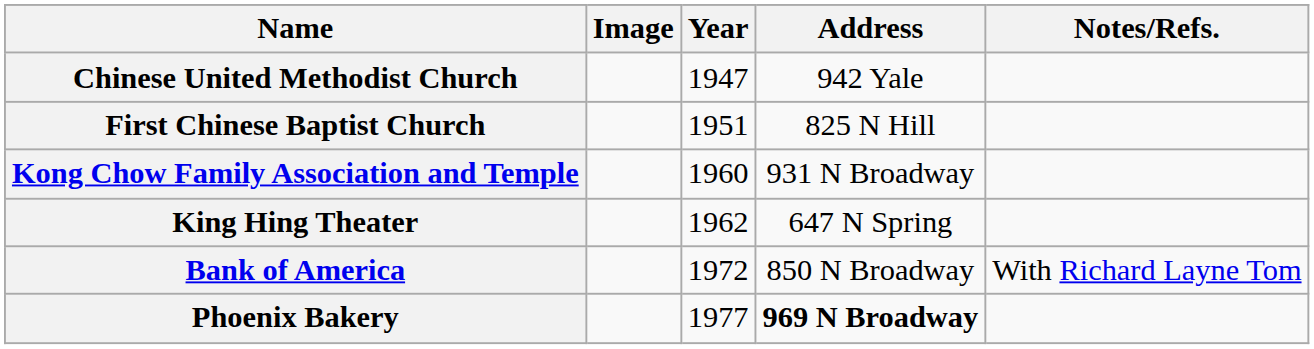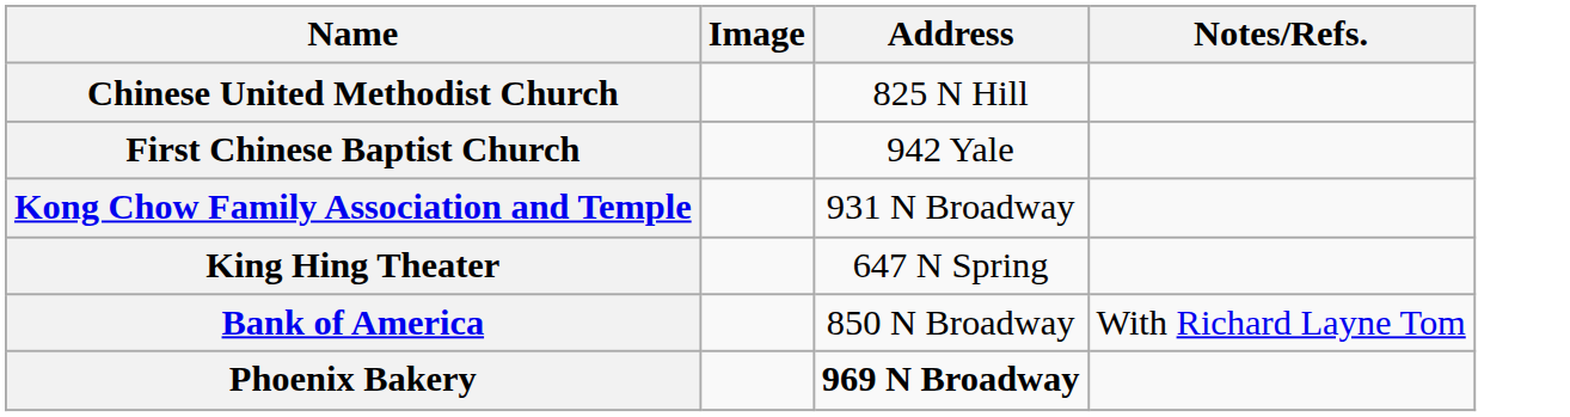 <table class="wikitable sortable" style="text-align:center;font-size:100%;">
 <tr>
 <th>Name</th>
 <th class="unsortable">Image</th>
-<th>Year</th>
 <th>Address</th>
 <th class="unsortable">Notes/Refs.</th>
 </tr>
 <tr>
 <th>Chinese United Methodist Church</th>
 <td></td>
-<td>1947</td>
-<td>942 Yale</td>
+<td>825 N Hill</td>
 <td style="text-align:left;"></td>
 </tr>
 <tr>
 <th>First Chinese Baptist Church</th>
 <td></td>
-<td>1951</td>
-<td>825 N Hill</td>
+<td>942 Yale</td>
 <td style="text-align:left;"></td>
 </tr>
 <tr>
 <th><a href='#'>Kong Chow Family Association and Temple</a></th>
 <td></td>
-<td>1960</td>
 <td>931 N Broadway</td>
 <td style="text-align:left;"></td>
 </tr>
 <tr>
 <th>King Hing Theater</th>
 <td></td>
-<td>1962</td>
 <td>647 N Spring</td>
 <td style="text-align:left;"></td>
 </tr>
 <tr>
 <th><a href='#'>Bank of America</a></th>
 <td></td>
-<td>1972</td>
 <td>850 N Broadway</td>
 <td style="text-align:left;">With <a href='#'>Richard Layne Tom</a></td>
 </tr>
 <tr>
 <th>Phoenix Bakery</th>
 <td></td>
-<td>1977</td>
 <td><strong>969 N Broadway</strong></td>
 <td style="text-align:left;"></td>
 </tr>
 </table>
